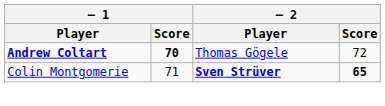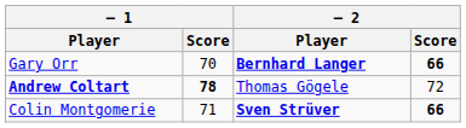 <table class=wikitable>
 <tr>
 <th colspan=2> – 1</th>
 <th colspan=2> – 2</th>
 </tr>
 <tr>
 <th width=155>Player</th>
 <th>Score</th>
 <th width=155>Player</th>
 <th>Score</th>
 </tr>
 <tr>
+<td><a href='#'>Gary Orr</a></td>
+<td align=center>70</td>
+<td><strong><a href='#'>Bernhard Langer</a></strong></td>
+<td align=center><strong>66</strong></td>
+</tr>
+<tr>
 <td><strong><a href='#'>Andrew Coltart</a></strong></td>
-<td align=center><strong>70</strong></td>
+<td align=center><strong>78</strong></td>
 <td><a href='#'>Thomas Gögele</a></td>
 <td align=center>72</td>
 </tr>
 <tr>
 <td><a href='#'>Colin Montgomerie</a></td>
 <td align=center>71</td>
 <td><strong><a href='#'>Sven Strüver</a></strong></td>
-<td align=center><strong>65</strong></td>
+<td align=center><strong>66</strong></td>
 </tr>
 </table>
